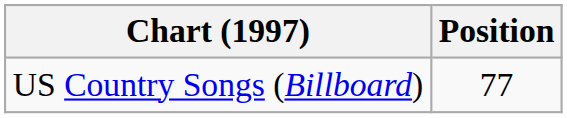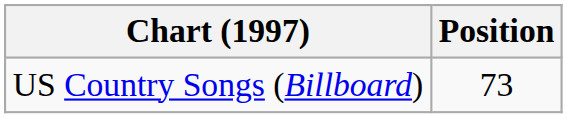 <table class="wikitable sortable">
 <tr>
 <th scope="col">Chart (1997)</th>
 <th scope="col">Position</th>
 </tr>
 <tr>
 <td>US <a href='#'>Country Songs</a> (<em><a href='#'>Billboard</a></em>)</td>
-<td align="center">77</td>
+<td align="center">73</td>
 </tr>
 </table>
